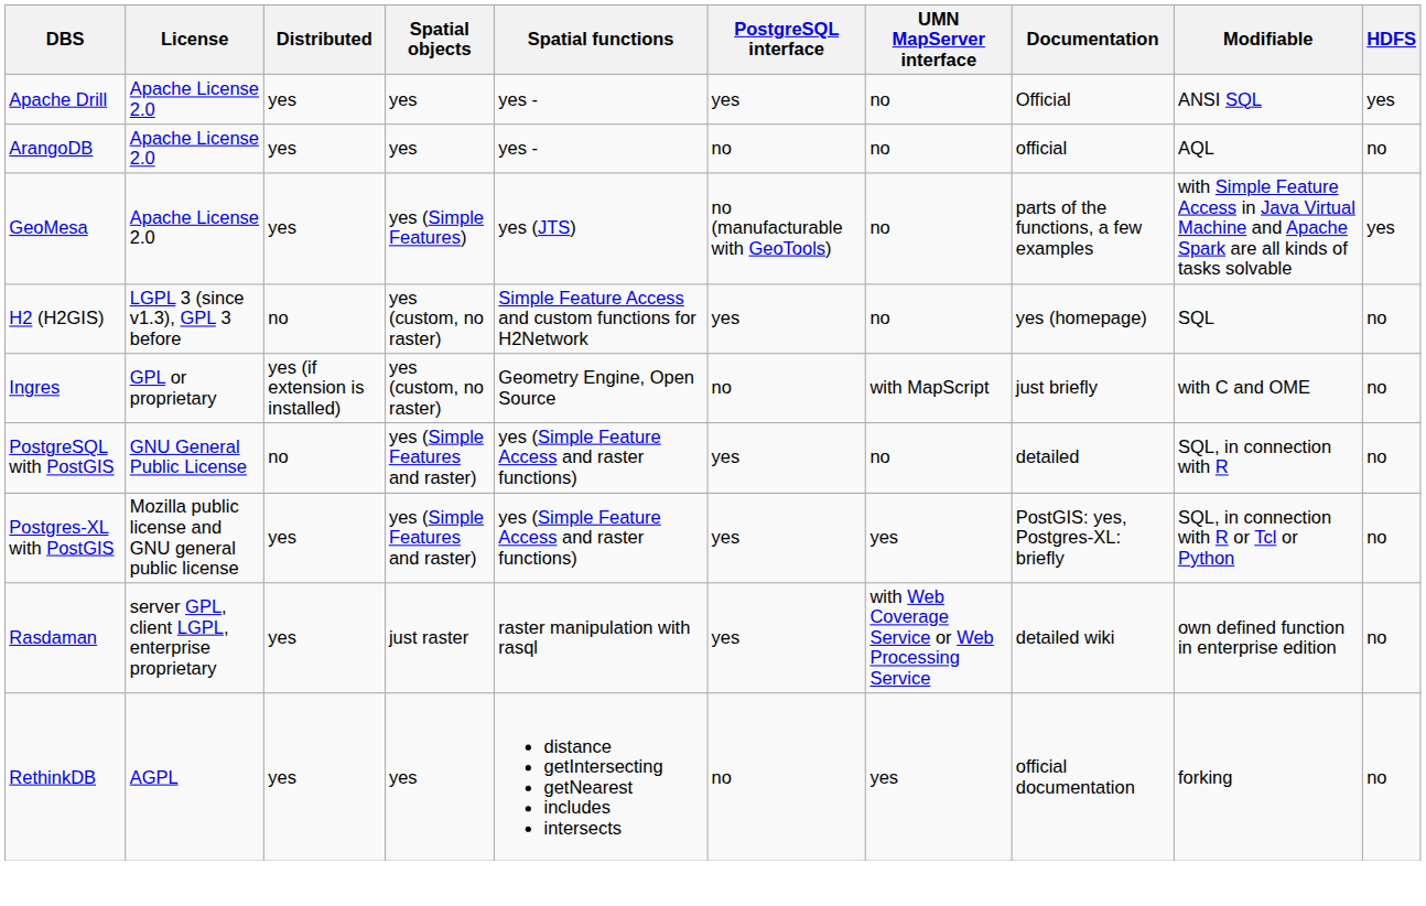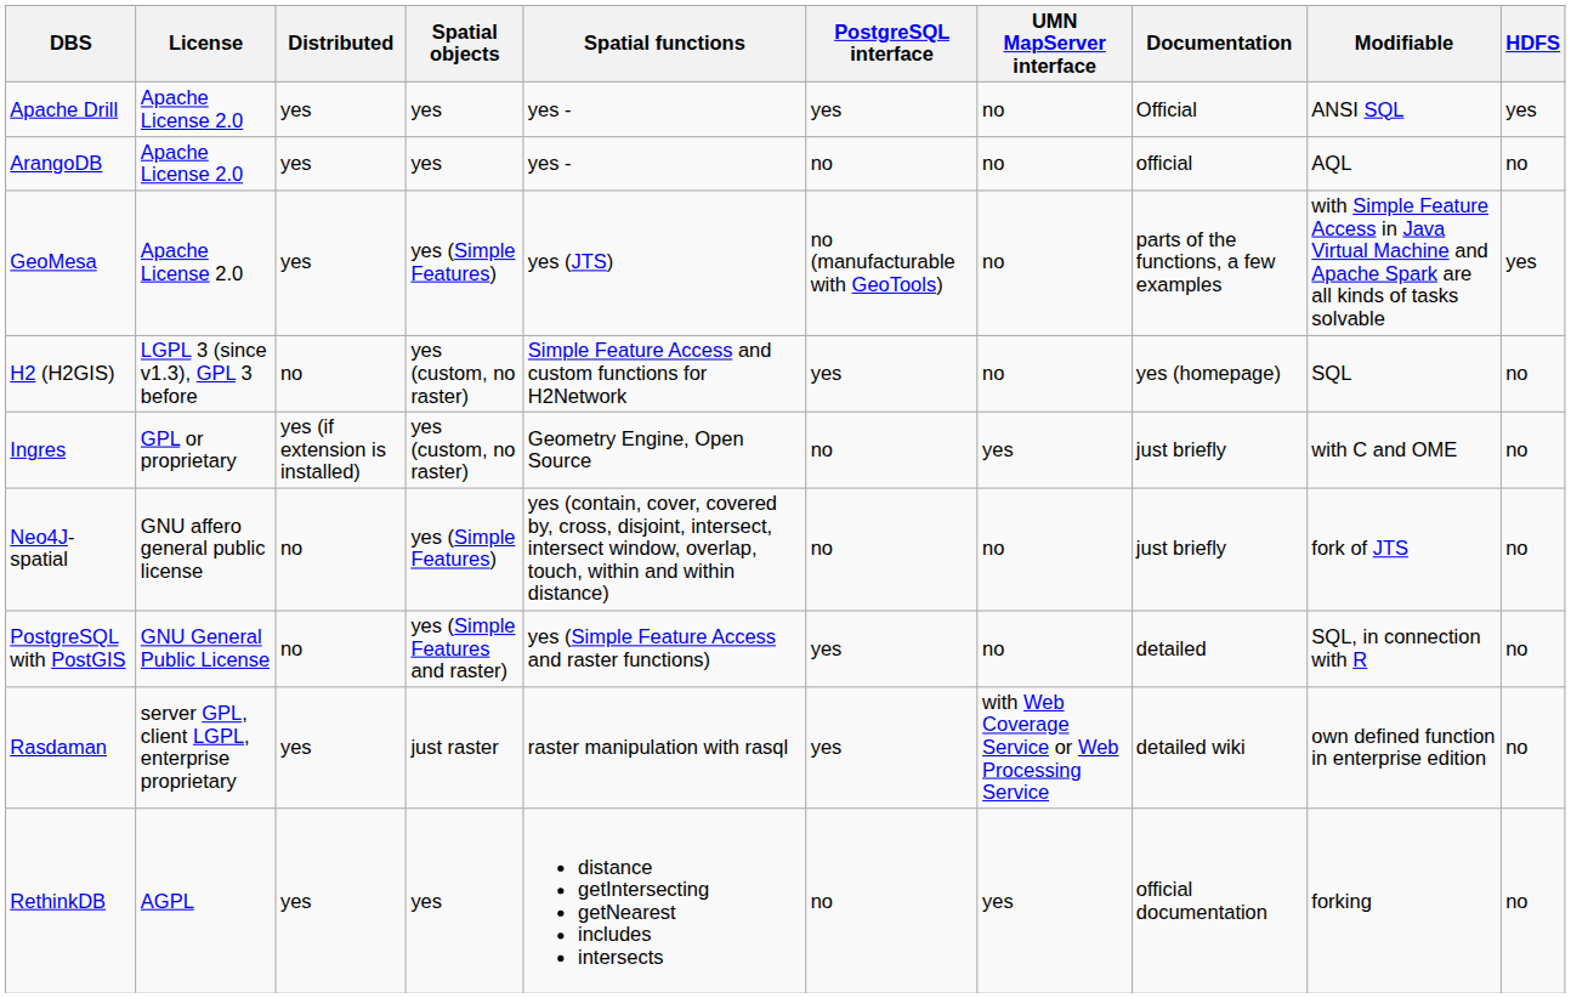 <table class="wikitable sortable">
 <tr>
 <th>DBS</th>
 <th>License</th>
 <th>Distributed</th>
 <th>Spatial objects</th>
 <th>Spatial functions</th>
 <th><a href='#'>PostgreSQL</a> interface</th>
 <th>UMN <a href='#'>MapServer</a> interface</th>
 <th>Documentation</th>
 <th>Modifiable</th>
 <th><a href='#'>HDFS</a></th>
 </tr>
 <tr>
 <td><a href='#'>Apache Drill</a></td>
 <td><a href='#'>Apache License 2.0</a></td>
 <td>yes</td>
 <td>yes</td>
 <td>yes - </td>
 <td>yes</td>
 <td>no</td>
 <td>Official </td>
 <td>ANSI <a href='#'>SQL</a></td>
 <td>yes</td>
 </tr>
 <tr>
 <td><a href='#'>ArangoDB</a></td>
 <td><a href='#'>Apache License 2.0</a></td>
 <td>yes</td>
 <td>yes</td>
 <td>yes -  </td>
 <td>no</td>
 <td>no</td>
 <td>official </td>
 <td>AQL</td>
 <td>no</td>
 </tr>
 <tr>
 <td style="text-align:left"><a href='#'>GeoMesa</a></td>
 <td><a href='#'>Apache License</a> 2.0</td>
 <td>yes</td>
 <td>yes (<a href='#'>Simple Features</a>)</td>
 <td>yes (<a href='#'>JTS</a>)</td>
 <td>no (manufacturable with <a href='#'>GeoTools</a>)</td>
 <td>no</td>
 <td>parts of the functions, a few examples</td>
 <td>with <a href='#'>Simple Feature Access</a> in <a href='#'>Java Virtual Machine</a> and <a href='#'>Apache Spark</a> are all kinds of tasks solvable</td>
 <td>yes</td>
 </tr>
 <tr>
 <td style="text-align:left"><a href='#'>H2</a> (H2GIS)</td>
 <td><a href='#'>LGPL</a> 3 (since v1.3), <a href='#'>GPL</a> 3 before</td>
 <td>no</td>
 <td>yes (custom, no raster)</td>
 <td><a href='#'>Simple Feature Access</a> and custom functions for H2Network</td>
 <td>yes</td>
 <td>no</td>
 <td>yes (homepage)</td>
 <td>SQL</td>
 <td>no</td>
 </tr>
 <tr>
 <td style="text-align:left"><a href='#'>Ingres</a></td>
 <td><a href='#'>GPL</a> or proprietary</td>
 <td>yes (if extension is installed)</td>
 <td>yes (custom, no raster)</td>
 <td>Geometry Engine, Open Source</td>
 <td>no</td>
-<td>with MapScript</td>
+<td>yes</td>
 <td>just briefly</td>
 <td>with C and OME</td>
+<td>no</td>
+</tr>
+<tr>
+<td style="text-align:left"><a href='#'>Neo4J</a>-spatial</td>
+<td>GNU affero general public license</td>
+<td>no</td>
+<td>yes (<a href='#'>Simple Features</a>)</td>
+<td>yes (contain, cover, covered by, cross, disjoint, intersect, intersect window, overlap, touch, within and within distance)</td>
+<td>no</td>
+<td>no</td>
+<td>just briefly</td>
+<td>fork of <a href='#'>JTS</a></td>
 <td>no</td>
 </tr>
 <tr>
 <td style="text-align:left"><a href='#'>PostgreSQL</a> with <a href='#'>PostGIS</a></td>
 <td><a href='#'>GNU General Public License</a></td>
 <td>no</td>
 <td>yes (<a href='#'>Simple Features</a> and raster)</td>
 <td>yes (<a href='#'>Simple Feature Access</a> and raster functions)</td>
 <td>yes</td>
 <td>no</td>
 <td>detailed</td>
 <td>SQL, in connection with <a href='#'>R</a></td>
-<td>no</td>
-</tr>
-<tr>
-<td style="text-align:left"><a href='#'>Postgres-XL</a> with <a href='#'>PostGIS</a></td>
-<td>Mozilla public license and GNU general public license</td>
-<td>yes</td>
-<td>yes (<a href='#'>Simple Features</a> and raster)</td>
-<td>yes (<a href='#'>Simple Feature Access</a> and raster functions)</td>
-<td>yes</td>
-<td>yes</td>
-<td>PostGIS: yes, Postgres-XL: briefly</td>
-<td>SQL, in connection with <a href='#'>R</a> or <a href='#'>Tcl</a> or <a href='#'>Python</a></td>
 <td>no</td>
 </tr>
 <tr>
 <td style="text-align:left"><a href='#'>Rasdaman</a></td>
 <td>server <a href='#'>GPL</a>, client <a href='#'>LGPL</a>, enterprise proprietary</td>
 <td>yes</td>
 <td>just raster</td>
 <td>raster manipulation with rasql</td>
 <td>yes</td>
 <td>with <a href='#'>Web Coverage Service</a> or <a href='#'>Web Processing Service</a></td>
 <td>detailed wiki</td>
 <td>own defined function in enterprise edition</td>
 <td>no</td>
 </tr>
 <tr>
 <td><a href='#'>RethinkDB</a></td>
 <td><a href='#'>AGPL</a></td>
 <td>yes</td>
 <td>yes</td>
 <td><br><ul><li>distance</li><li>getIntersecting</li><li>getNearest</li><li>includes</li><li>intersects</li></ul></td>
 <td>no</td>
 <td>yes</td>
 <td>official documentation</td>
 <td>forking</td>
 <td>no</td>
 </tr>
 </table>
